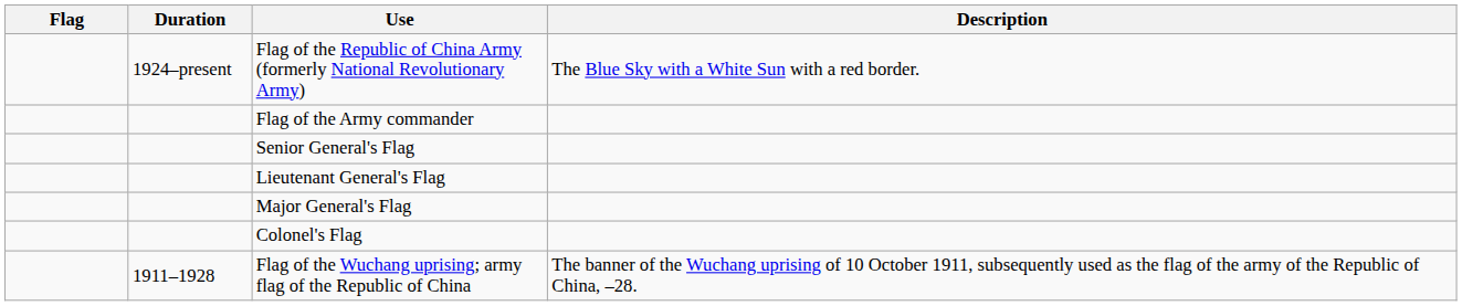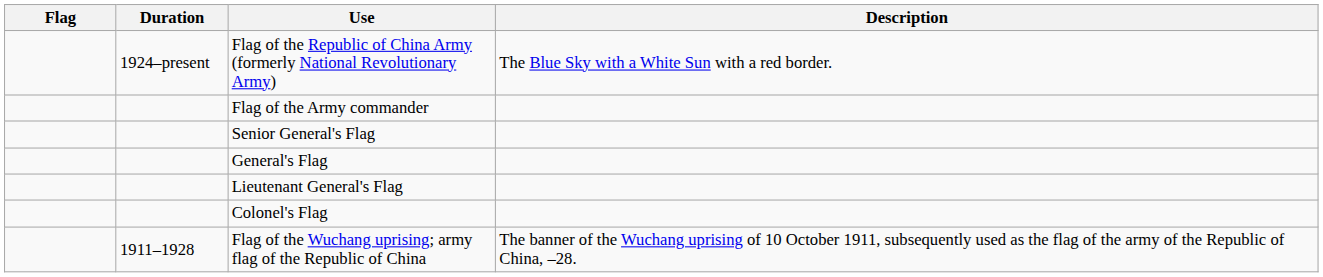 <table class="wikitable" width="100%">
 <tr>
 <th style="width:100px;">Flag</th>
 <th style="width:100px;">Duration</th>
 <th style="width:250px;">Use</th>
 <th style="min-width:250px">Description</th>
 </tr>
 <tr>
 <td></td>
 <td>1924–present</td>
 <td>Flag of the <a href='#'>Republic of China Army</a> (formerly <a href='#'>National Revolutionary Army</a>)</td>
 <td>The <a href='#'>Blue Sky with a White Sun</a> with a red border.</td>
 </tr>
 <tr>
 <td></td>
 <td></td>
 <td>Flag of the Army commander</td>
 <td></td>
 </tr>
 <tr>
 <td></td>
 <td></td>
 <td>Senior General's Flag</td>
 <td></td>
 </tr>
 <tr>
 <td></td>
 <td></td>
-<td>Lieutenant General's Flag</td>
+<td>General's Flag</td>
 <td></td>
 </tr>
 <tr>
 <td></td>
 <td></td>
-<td>Major General's Flag</td>
+<td>Lieutenant General's Flag</td>
 <td></td>
 </tr>
 <tr>
 <td></td>
 <td></td>
 <td>Colonel's Flag</td>
 <td></td>
 </tr>
 <tr>
 <td><br></td>
 <td>1911–1928</td>
 <td>Flag of the <a href='#'>Wuchang uprising</a>; army flag of the Republic of China</td>
 <td>The banner of the <a href='#'>Wuchang uprising</a> of 10 October 1911, subsequently used as the flag of the army of the Republic of China, –28.</td>
 </tr>
 </table>
